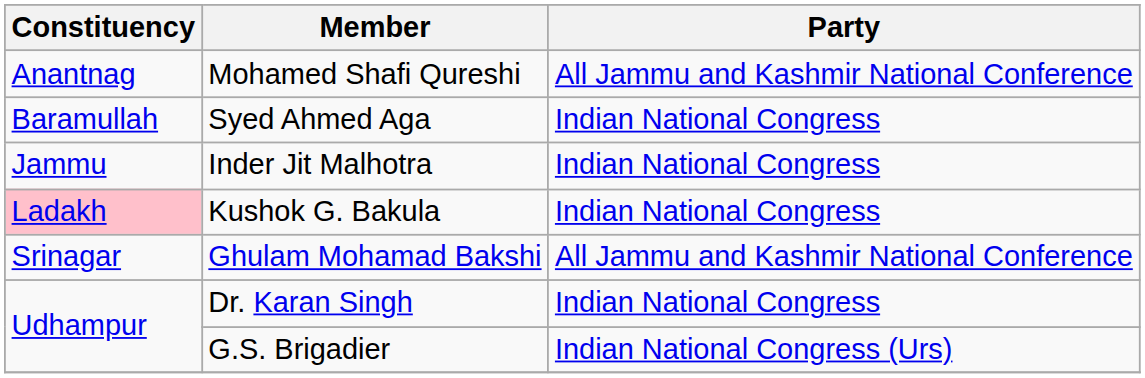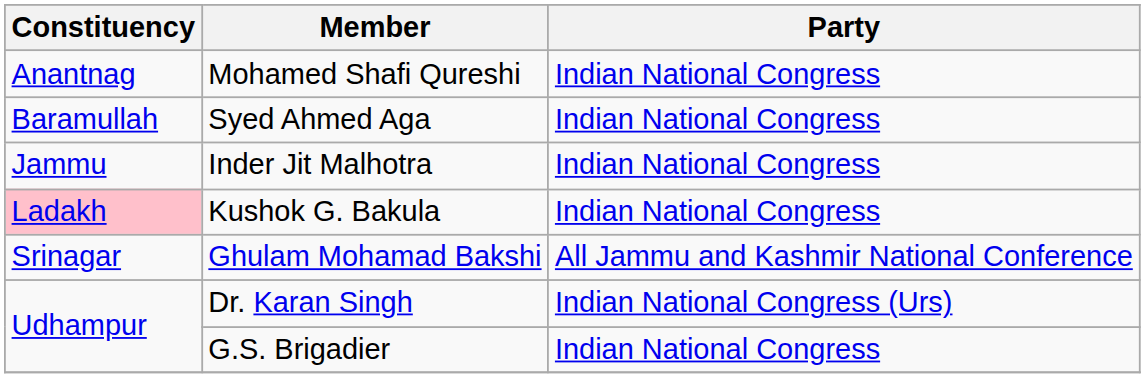 <table class="wikitable sortable">
 <tr>
 <th>Constituency</th>
 <th>Member</th>
 <th>Party</th>
 </tr>
 <tr>
 <td><a href='#'>Anantnag</a></td>
 <td>Mohamed Shafi Qureshi</td>
-<td><a href='#'>All Jammu and Kashmir National Conference</a></td>
+<td><a href='#'>Indian National Congress</a></td>
 </tr>
 <tr>
 <td><a href='#'>Baramullah</a></td>
 <td>Syed Ahmed Aga</td>
 <td><a href='#'>Indian National Congress</a></td>
 </tr>
 <tr>
 <td><a href='#'>Jammu</a></td>
 <td>Inder Jit Malhotra</td>
 <td><a href='#'>Indian National Congress</a></td>
 </tr>
 <tr>
 <td style="background: pink;"><a href='#'>Ladakh</a></td>
 <td>Kushok G. Bakula</td>
 <td><a href='#'>Indian National Congress</a></td>
 </tr>
 <tr>
 <td><a href='#'>Srinagar</a></td>
 <td><a href='#'>Ghulam Mohamad Bakshi</a></td>
 <td><a href='#'>All Jammu and Kashmir National Conference</a></td>
 </tr>
 <tr>
 <td rowspan=2><a href='#'>Udhampur</a></td>
 <td>Dr. <a href='#'>Karan Singh</a></td>
-<td><a href='#'>Indian National Congress</a></td>
+<td><a href='#'>Indian National Congress (Urs)</a></td>
 </tr>
 <tr>
 <td>G.S. Brigadier</td>
-<td><a href='#'>Indian National Congress (Urs)</a></td>
+<td><a href='#'>Indian National Congress</a></td>
 </tr>
 <tr>
 </tr>
 </table>
